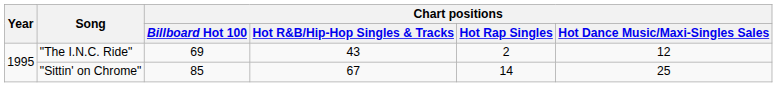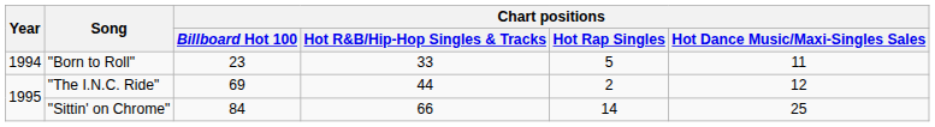 <table class="wikitable">
 <tr>
 <th rowspan="2">Year</th>
 <th rowspan="2">Song</th>
 <th colspan="4">Chart positions</th>
 </tr>
 <tr>
 <th><a href='#'><em>Billboard</em> Hot 100</a></th>
 <th><a href='#'>Hot R&B/Hip-Hop Singles & Tracks</a></th>
 <th><a href='#'>Hot Rap Singles</a></th>
 <th><a href='#'>Hot Dance Music/Maxi-Singles Sales</a></th>
 </tr>
 <tr>
+<td>1994</td>
+<td>"Born to Roll"</td>
+<td align="center">23</td>
+<td align="center">33</td>
+<td align="center">5</td>
+<td align="center">11</td>
+</tr>
+<tr>
 <td rowspan="2">1995</td>
 <td>"The I.N.C. Ride"</td>
 <td align="center">69</td>
-<td align="center">43</td>
+<td align="center">44</td>
 <td align="center">2</td>
 <td align="center">12</td>
 </tr>
 <tr>
 <td>"Sittin' on Chrome"</td>
-<td align="center">85</td>
-<td align="center">67</td>
+<td align="center">84</td>
+<td align="center">66</td>
 <td align="center">14</td>
 <td align="center">25</td>
 </tr>
 </table>
